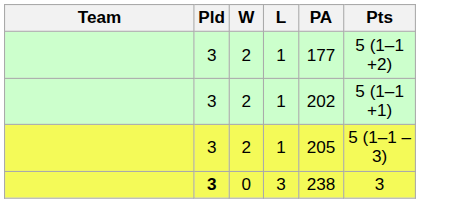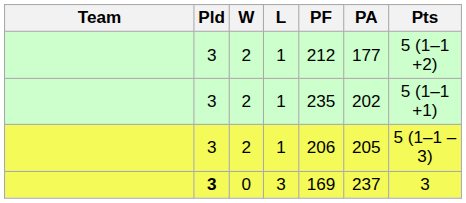 <table class="wikitable" style="text-align:center;">
 <tr>
 <th width=170>Team</th>
 <th width=25>Pld</th>
 <th width=25>W</th>
 <th width=25>L</th>
+<th width=35>PF</th>
 <th width=35>PA</th>
 <th width=60>Pts</th>
 </tr>
 <tr bgcolor=#ccffcc>
 <td align="left"></td>
 <td>3</td>
 <td>2</td>
 <td>1</td>
+<td>212</td>
 <td>177</td>
 <td>5 (1–1 +2)</td>
 </tr>
 <tr bgcolor=#ccffcc>
 <td align="left"></td>
 <td>3</td>
 <td>2</td>
 <td>1</td>
+<td>235</td>
 <td>202</td>
 <td>5 (1–1 +1)</td>
 </tr>
 <tr bgcolor=#F4FA58>
 <td align="left"></td>
 <td>3</td>
 <td>2</td>
 <td>1</td>
+<td>206</td>
 <td>205</td>
 <td>5 (1–1 –3)</td>
 </tr>
 <tr bgcolor=#F4FA58>
 <td align="left"></td>
 <td><strong>3</strong></td>
 <td>0</td>
 <td>3</td>
-<td>238</td>
+<td>169</td>
+<td>237</td>
 <td>3</td>
 </tr>
 </table>
